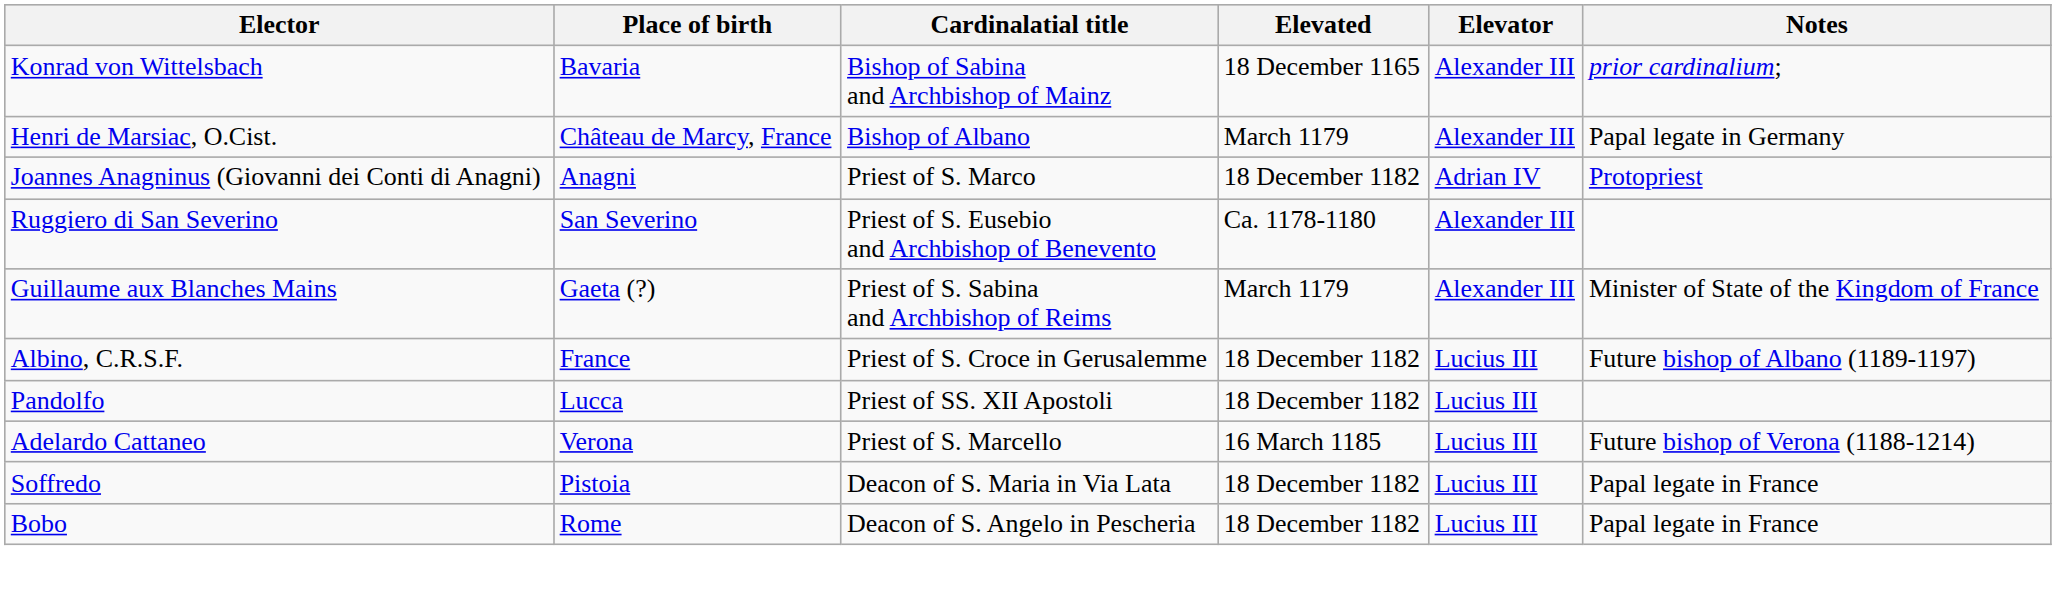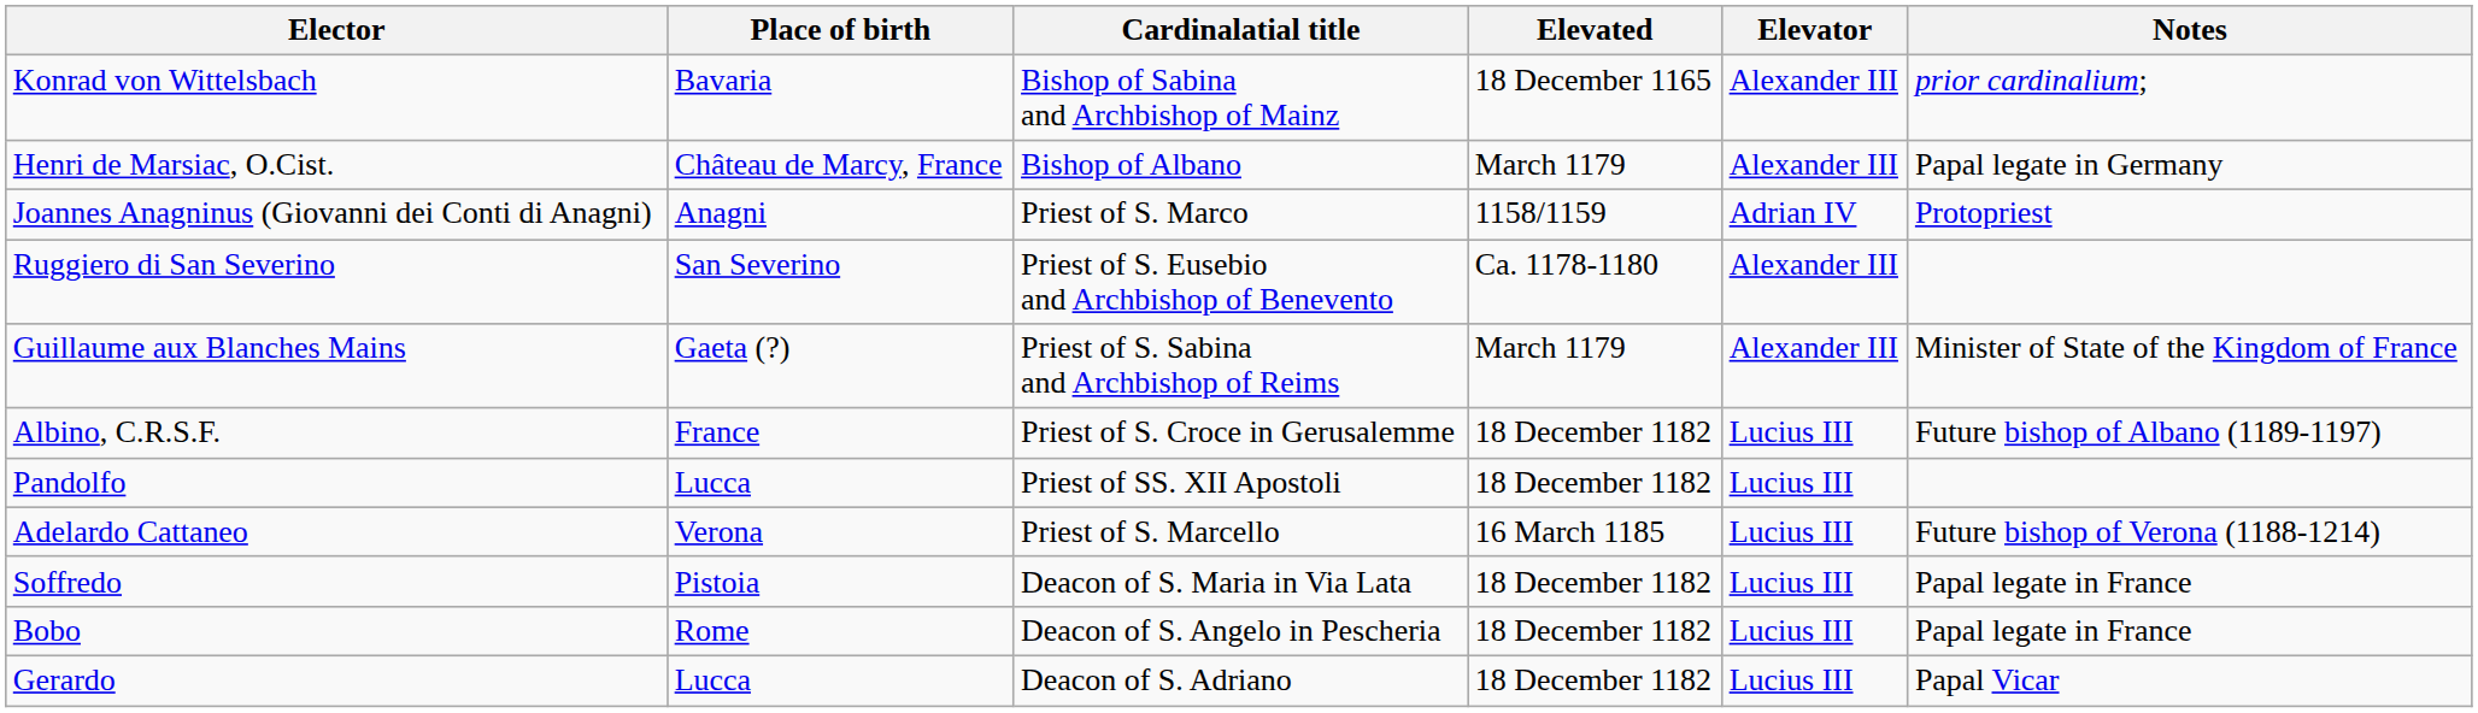 <table class="wikitable sortable" style="width:100%">
 <tr>
 <th width="*">Elector</th>
 <th width="*">Place of birth</th>
 <th width="*">Cardinalatial title</th>
 <th width="*">Elevated</th>
 <th width="*">Elevator</th>
 <th width="*">Notes</th>
 </tr>
 <tr valign="top">
 <td><a href='#'>Konrad von Wittelsbach</a></td>
 <td><a href='#'>Bavaria</a></td>
 <td><a href='#'>Bishop of Sabina</a><br> and <a href='#'>Archbishop of Mainz</a></td>
 <td>18 December 1165</td>
 <td><a href='#'>Alexander III</a></td>
 <td><a href='#'><em>prior cardinalium</em></a>;</td>
 </tr>
 <tr valign="top">
 <td><a href='#'>Henri de Marsiac</a>, O.Cist.</td>
 <td><a href='#'>Château de Marcy</a>, <a href='#'>France</a></td>
 <td><a href='#'>Bishop of Albano</a></td>
 <td>March 1179</td>
 <td><a href='#'>Alexander III</a></td>
 <td>Papal legate in Germany</td>
 </tr>
 <tr valign="top">
 <td><a href='#'>Joannes Anagninus</a> (Giovanni dei Conti di Anagni)</td>
 <td><a href='#'>Anagni</a></td>
 <td>Priest of S. Marco</td>
-<td>18 December 1182</td>
+<td>1158/1159</td>
 <td><a href='#'>Adrian IV</a></td>
 <td><a href='#'>Protopriest</a></td>
 </tr>
 <tr valign="top">
 <td><a href='#'>Ruggiero di San Severino</a></td>
 <td><a href='#'>San Severino</a></td>
 <td>Priest of S. Eusebio<br> and <a href='#'>Archbishop of Benevento</a></td>
 <td>Ca. 1178-1180</td>
 <td><a href='#'>Alexander III</a></td>
 <td></td>
 </tr>
 <tr valign="top">
 <td><a href='#'>Guillaume aux Blanches Mains</a></td>
 <td><a href='#'>Gaeta</a> (?)</td>
 <td>Priest of S. Sabina<br> and <a href='#'>Archbishop of Reims</a></td>
 <td>March 1179</td>
 <td><a href='#'>Alexander III</a></td>
 <td>Minister of State of the <a href='#'>Kingdom of France</a></td>
 </tr>
 <tr valign="top">
 <td><a href='#'>Albino</a>, C.R.S.F.</td>
 <td><a href='#'>France</a></td>
 <td>Priest of S. Croce in Gerusalemme</td>
 <td>18 December 1182</td>
 <td><a href='#'>Lucius III</a></td>
 <td>Future <a href='#'>bishop of Albano</a> (1189-1197)</td>
 </tr>
 <tr valign="top">
 <td><a href='#'>Pandolfo</a></td>
 <td><a href='#'>Lucca</a></td>
 <td>Priest of SS. XII Apostoli</td>
 <td>18 December 1182</td>
 <td><a href='#'>Lucius III</a></td>
 <td></td>
 </tr>
 <tr valign="top">
 <td><a href='#'>Adelardo Cattaneo</a></td>
 <td><a href='#'>Verona</a></td>
 <td>Priest of S. Marcello</td>
 <td>16 March 1185</td>
 <td><a href='#'>Lucius III</a></td>
 <td>Future <a href='#'>bishop of Verona</a> (1188-1214)</td>
 </tr>
 <tr valign="top">
 <td><a href='#'>Soffredo</a></td>
 <td><a href='#'>Pistoia</a></td>
 <td>Deacon of S. Maria in Via Lata</td>
 <td>18 December 1182</td>
 <td><a href='#'>Lucius III</a></td>
 <td>Papal legate in France</td>
 </tr>
 <tr valign="top">
 <td><a href='#'>Bobo</a></td>
 <td><a href='#'>Rome</a></td>
 <td>Deacon of S. Angelo in Pescheria</td>
 <td>18 December 1182</td>
 <td><a href='#'>Lucius III</a></td>
 <td>Papal legate in France</td>
 </tr>
+<tr valign="top">
+<td><a href='#'>Gerardo</a></td>
+<td><a href='#'>Lucca</a></td>
+<td>Deacon of S. Adriano</td>
+<td>18 December 1182</td>
+<td><a href='#'>Lucius III</a></td>
+<td>Papal <a href='#'>Vicar</a></td>
+</tr>
 </table>
